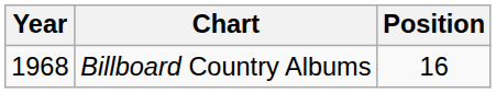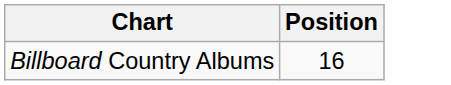 <table class="wikitable">
 <tr>
-<th>Year</th>
 <th>Chart</th>
 <th>Position</th>
 </tr>
 <tr>
-<td>1968</td>
 <td><em>Billboard</em> Country Albums</td>
 <td align="center">16</td>
 </tr>
 </table>
